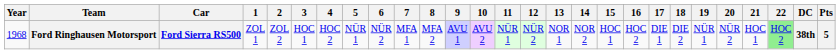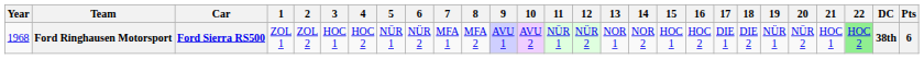 <table class="wikitable" border="1" style="text-align:center; font-size:85%;">
 <tr>
 <th>Year</th>
 <th>Team</th>
 <th>Car</th>
 <th>1</th>
 <th>2</th>
 <th>3</th>
 <th>4</th>
 <th>5</th>
 <th>6</th>
 <th>7</th>
 <th>8</th>
 <th>9</th>
 <th>10</th>
 <th>11</th>
 <th>12</th>
 <th>13</th>
 <th>14</th>
 <th>15</th>
 <th>16</th>
 <th>17</th>
 <th>18</th>
 <th>19</th>
 <th>20</th>
 <th>21</th>
 <th>22</th>
 <th>DC</th>
 <th>Pts</th>
 </tr>
 <tr>
 <td><a href='#'>1968</a></td>
 <th>Ford Ringhausen Motorsport</th>
 <th><a href='#'>Ford Sierra RS500</a></th>
 <td><a href='#'>ZOL<br>1</a></td>
 <td><a href='#'>ZOL<br>2</a></td>
 <td><a href='#'>HOC<br>1</a></td>
 <td><a href='#'>HOC<br>2</a></td>
 <td><a href='#'>NÜR<br>1</a></td>
 <td><a href='#'>NÜR<br>2</a></td>
 <td><a href='#'>MFA<br>1</a></td>
 <td><a href='#'>MFA<br>2</a></td>
 <td style="background:#CFCFFF;"><a href='#'>AVU<br>1</a><br></td>
 <td style="background:#EFCFFF;"><a href='#'>AVU<br>2</a><br></td>
 <td style="background:#DFFFDF;"><a href='#'>NÜR<br>1</a><br></td>
 <td style="background:#DFFFDF;"><a href='#'>NÜR<br>2</a><br></td>
 <td><a href='#'>NOR<br>1</a></td>
 <td><a href='#'>NOR<br>2</a></td>
 <td><a href='#'>HOC<br>1</a></td>
 <td><a href='#'>HOC<br>2</a></td>
 <td><a href='#'>DIE<br>1</a></td>
 <td><a href='#'>DIE<br>2</a></td>
 <td><a href='#'>NÜR<br>1</a></td>
 <td><a href='#'>NÜR<br>2</a></td>
 <td><a href='#'>HOC<br>1</a></td>
 <td style="background: lightgreen;"><a href='#'>HOC<br>2</a></td>
 <th>38th</th>
-<th>5</th>
+<th>6</th>
 </tr>
 </table>
